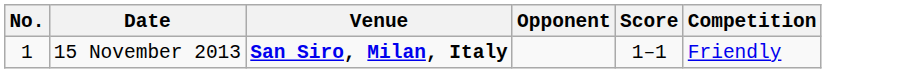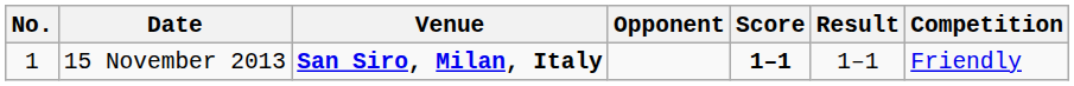 <table class="wikitable sortable">
 <tr>
 <th scope="col">No.</th>
 <th scope="col">Date</th>
 <th scope="col">Venue</th>
 <th scope="col">Opponent</th>
 <th scope="col">Score</th>
+<th scope="col">Result</th>
 <th scope="col">Competition</th>
 </tr>
 <tr>
 <td style="text-align:center">1</td>
 <td>15 November 2013</td>
 <td><strong><a href='#'>San Siro</a>, <a href='#'>Milan</a>, Italy</strong></td>
 <td></td>
+<td style="text-align:center"><strong>1–1</strong></td>
 <td style="text-align:center">1–1</td>
 <td><a href='#'>Friendly</a></td>
 </tr>
 </table>
